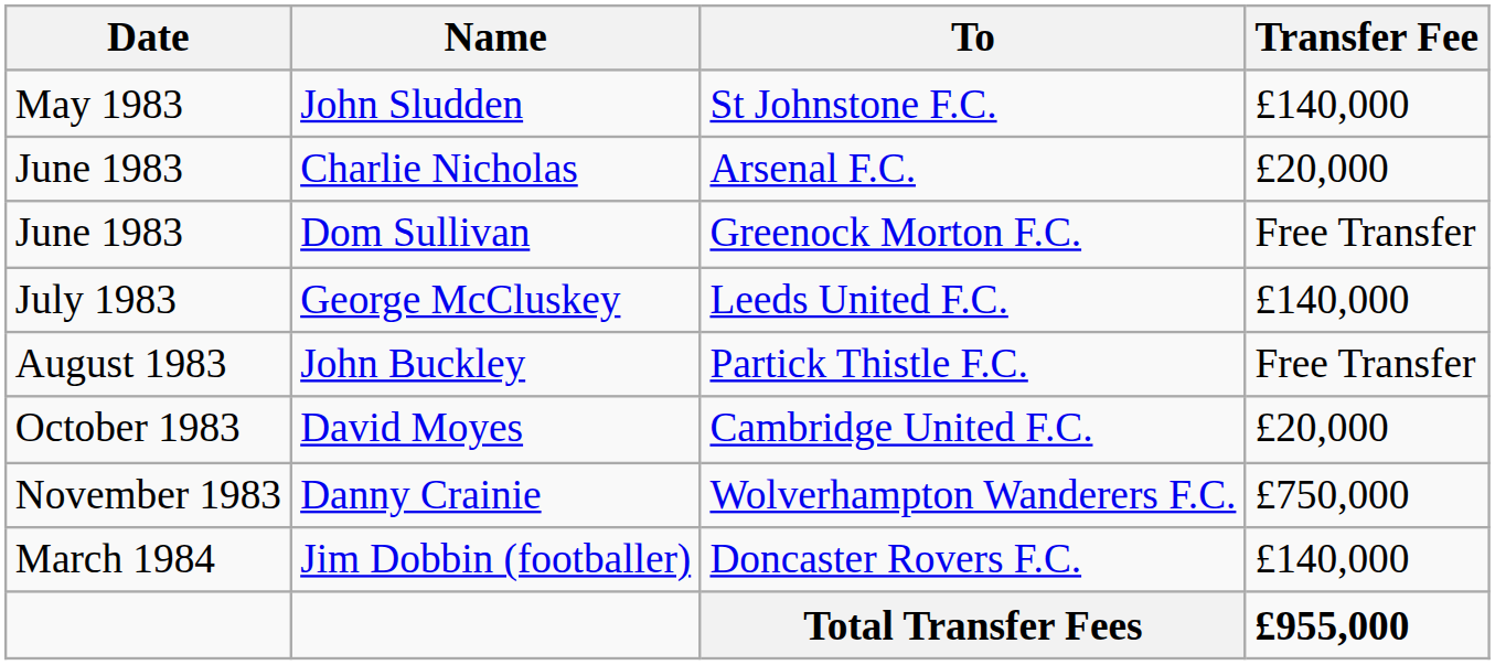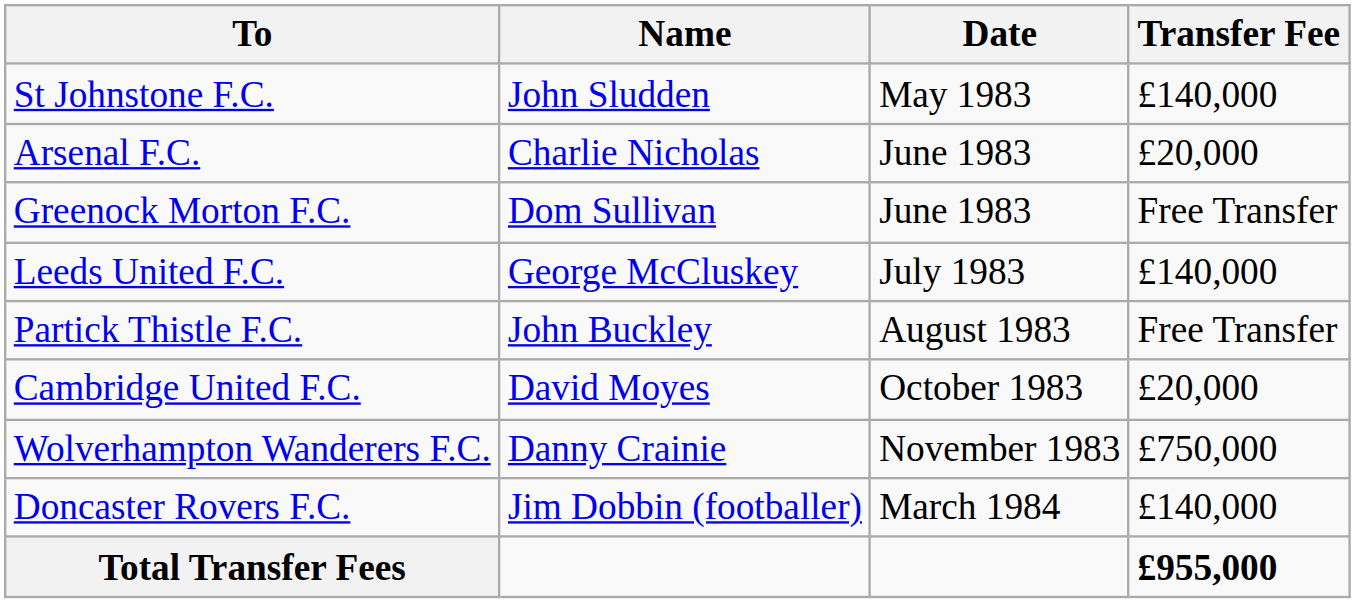 <table class="wikitable sortable">
 <tr>
+<th>To</th>
+<th>Name</th>
 <th>Date</th>
-<th>Name</th>
-<th>To</th>
 <th>Transfer Fee</th>
 </tr>
 <tr>
+<td><a href='#'>St Johnstone F.C.</a></td>
+<td><a href='#'>John Sludden</a></td>
 <td>May 1983</td>
-<td><a href='#'>John Sludden</a></td>
-<td><a href='#'>St Johnstone F.C.</a></td>
 <td>£140,000</td>
 </tr>
 <tr>
+<td><a href='#'>Arsenal F.C.</a></td>
+<td><a href='#'>Charlie Nicholas</a></td>
 <td>June 1983</td>
-<td><a href='#'>Charlie Nicholas</a></td>
-<td><a href='#'>Arsenal F.C.</a></td>
 <td>£20,000</td>
 </tr>
 <tr>
+<td><a href='#'>Greenock Morton F.C.</a></td>
+<td><a href='#'>Dom Sullivan</a></td>
 <td>June 1983</td>
-<td><a href='#'>Dom Sullivan</a></td>
-<td><a href='#'>Greenock Morton F.C.</a></td>
 <td>Free Transfer</td>
 </tr>
 <tr>
+<td><a href='#'>Leeds United F.C.</a></td>
+<td><a href='#'>George McCluskey</a></td>
 <td>July 1983</td>
-<td><a href='#'>George McCluskey</a></td>
-<td><a href='#'>Leeds United F.C.</a></td>
 <td>£140,000</td>
 </tr>
 <tr>
+<td><a href='#'>Partick Thistle F.C.</a></td>
+<td><a href='#'>John Buckley</a></td>
 <td>August 1983</td>
-<td><a href='#'>John Buckley</a></td>
-<td><a href='#'>Partick Thistle F.C.</a></td>
 <td>Free Transfer</td>
 </tr>
 <tr>
+<td><a href='#'>Cambridge United F.C.</a></td>
+<td><a href='#'>David Moyes</a></td>
 <td>October 1983</td>
-<td><a href='#'>David Moyes</a></td>
-<td><a href='#'>Cambridge United F.C.</a></td>
 <td>£20,000</td>
 </tr>
 <tr>
+<td><a href='#'>Wolverhampton Wanderers F.C.</a></td>
+<td><a href='#'>Danny Crainie</a></td>
 <td>November 1983</td>
-<td><a href='#'>Danny Crainie</a></td>
-<td><a href='#'>Wolverhampton Wanderers F.C.</a></td>
 <td>£750,000</td>
 </tr>
 <tr>
+<td><a href='#'>Doncaster Rovers F.C.</a></td>
+<td><a href='#'>Jim Dobbin (footballer)</a></td>
 <td>March 1984</td>
-<td><a href='#'>Jim Dobbin (footballer)</a></td>
-<td><a href='#'>Doncaster Rovers F.C.</a></td>
 <td>£140,000</td>
 </tr>
 <tr>
+<th>Total Transfer Fees</th>
 <td></td>
 <td></td>
-<th>Total Transfer Fees</th>
 <td><strong>£955,000</strong></td>
 </tr>
 </table>
